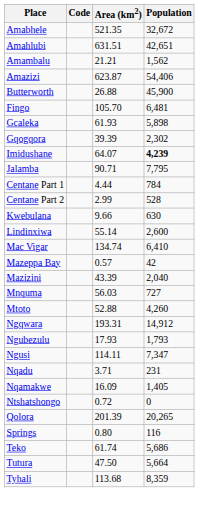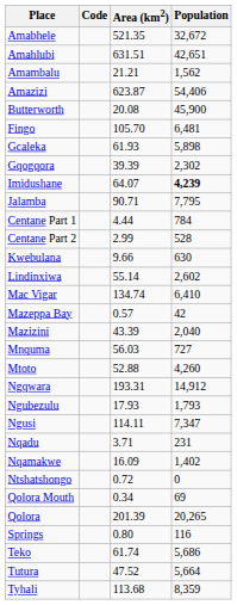 <table class="wikitable sortable">
 <tr>
 <th>Place</th>
 <th>Code</th>
 <th>Area (km<sup>2</sup>)</th>
 <th>Population</th>
 </tr>
 <tr>
 <td><a href='#'>Amabhele</a></td>
 <td></td>
 <td>521.35</td>
 <td>32,672</td>
 </tr>
 <tr>
 <td><a href='#'>Amahlubi</a></td>
 <td></td>
 <td>631.51</td>
 <td>42,651</td>
 </tr>
 <tr>
 <td><a href='#'>Amambalu</a></td>
 <td></td>
 <td>21.21</td>
 <td>1,562</td>
 </tr>
 <tr>
 <td><a href='#'>Amazizi</a></td>
 <td></td>
 <td>623.87</td>
 <td>54,406</td>
 </tr>
 <tr>
 <td><a href='#'>Butterworth</a></td>
 <td></td>
-<td>26.88</td>
+<td>20.08</td>
 <td>45,900</td>
 </tr>
 <tr>
 <td><a href='#'>Fingo</a></td>
 <td></td>
 <td>105.70</td>
 <td>6,481</td>
 </tr>
 <tr>
 <td><a href='#'>Gcaleka</a></td>
 <td></td>
 <td>61.93</td>
 <td>5,898</td>
 </tr>
 <tr>
 <td><a href='#'>Gqogqora</a></td>
 <td></td>
 <td>39.39</td>
 <td>2,302</td>
 </tr>
 <tr>
 <td><a href='#'>Imidushane</a></td>
 <td></td>
 <td>64.07</td>
 <td><strong>4,239</strong></td>
 </tr>
 <tr>
 <td><a href='#'>Jalamba</a></td>
 <td></td>
 <td>90.71</td>
 <td>7,795</td>
 </tr>
 <tr>
 <td><a href='#'>Centane</a> Part 1</td>
 <td></td>
 <td>4.44</td>
 <td>784</td>
 </tr>
 <tr>
 <td><a href='#'>Centane</a> Part 2</td>
 <td></td>
 <td>2.99</td>
 <td>528</td>
 </tr>
 <tr>
 <td><a href='#'>Kwebulana</a></td>
 <td></td>
 <td>9.66</td>
 <td>630</td>
 </tr>
 <tr>
 <td><a href='#'>Lindinxiwa</a></td>
 <td></td>
 <td>55.14</td>
-<td>2,600</td>
+<td>2,602</td>
 </tr>
 <tr>
 <td><a href='#'>Mac Vigar</a></td>
 <td></td>
 <td>134.74</td>
 <td>6,410</td>
 </tr>
 <tr>
 <td><a href='#'>Mazeppa Bay</a></td>
 <td></td>
 <td>0.57</td>
 <td>42</td>
 </tr>
 <tr>
 <td><a href='#'>Mazizini</a></td>
 <td></td>
 <td>43.39</td>
 <td>2,040</td>
 </tr>
 <tr>
 <td><a href='#'>Mnquma</a></td>
 <td></td>
 <td>56.03</td>
 <td>727</td>
 </tr>
 <tr>
 <td><a href='#'>Mtoto</a></td>
 <td></td>
 <td>52.88</td>
 <td>4,260</td>
 </tr>
 <tr>
 <td><a href='#'>Ngqwara</a></td>
 <td></td>
 <td>193.31</td>
 <td>14,912</td>
 </tr>
 <tr>
 <td><a href='#'>Ngubezulu</a></td>
 <td></td>
 <td>17.93</td>
 <td>1,793</td>
 </tr>
 <tr>
 <td><a href='#'>Ngusi</a></td>
 <td></td>
 <td>114.11</td>
 <td>7,347</td>
 </tr>
 <tr>
 <td><a href='#'>Nqadu</a></td>
 <td></td>
 <td>3.71</td>
 <td>231</td>
 </tr>
 <tr>
 <td><a href='#'>Nqamakwe</a></td>
 <td></td>
 <td>16.09</td>
-<td>1,405</td>
+<td>1,402</td>
 </tr>
 <tr>
 <td><a href='#'>Ntshatshongo</a></td>
 <td></td>
 <td>0.72</td>
 <td>0</td>
+</tr>
+<tr>
+<td><a href='#'>Qolora Mouth</a></td>
+<td></td>
+<td>0.34</td>
+<td>69</td>
 </tr>
 <tr>
 <td><a href='#'>Qolora</a></td>
 <td></td>
 <td>201.39</td>
 <td>20,265</td>
 </tr>
 <tr>
 <td><a href='#'>Springs</a></td>
 <td></td>
 <td>0.80</td>
 <td>116</td>
 </tr>
 <tr>
 <td><a href='#'>Teko</a></td>
 <td></td>
 <td>61.74</td>
 <td>5,686</td>
 </tr>
 <tr>
 <td><a href='#'>Tutura</a></td>
 <td></td>
-<td>47.50</td>
+<td>47.52</td>
 <td>5,664</td>
 </tr>
 <tr>
 <td><a href='#'>Tyhali</a></td>
 <td></td>
 <td>113.68</td>
 <td>8,359</td>
 </tr>
 </table>
